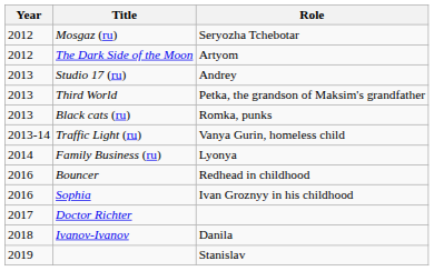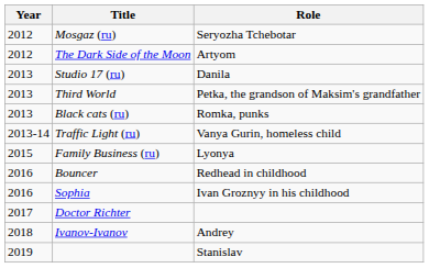 <table class="wikitable sortable">
 <tr>
 <th>Year</th>
 <th>Title</th>
 <th>Role</th>
 </tr>
 <tr>
 <td>2012</td>
 <td><em>Mosgaz</em> (<a href='#'>ru</a>)</td>
 <td>Seryozha Tchebotar</td>
 </tr>
 <tr>
 <td>2012</td>
 <td><em><a href='#'>The Dark Side of the Moon</a></em></td>
 <td>Artyom</td>
 </tr>
 <tr>
 <td>2013</td>
 <td><em>Studio 17</em> (<a href='#'>ru</a>)</td>
-<td>Andrey</td>
+<td>Danila</td>
 </tr>
 <tr>
 <td>2013</td>
 <td><em>Third World</em></td>
 <td>Petka, the grandson of Maksim's grandfather</td>
 </tr>
 <tr>
 <td>2013</td>
 <td><em>Black cats</em> (<a href='#'>ru</a>)</td>
 <td>Romka, punks</td>
 </tr>
 <tr>
 <td>2013-14</td>
 <td><em>Traffic Light</em> (<a href='#'>ru</a>)</td>
 <td>Vanya Gurin, homeless child</td>
 </tr>
 <tr>
-<td>2014</td>
+<td>2015</td>
 <td><em>Family Business</em> (<a href='#'>ru</a>)</td>
 <td>Lyonya</td>
 </tr>
 <tr>
 <td>2016</td>
 <td><em>Bouncer</em></td>
 <td>Redhead in childhood</td>
 </tr>
 <tr>
 <td>2016</td>
 <td><em><a href='#'>Sophia</a></em></td>
 <td>Ivan Groznyy in his childhood</td>
 </tr>
 <tr>
 <td>2017</td>
 <td><em><a href='#'>Doctor Richter</a></em></td>
 <td></td>
 </tr>
 <tr>
 <td>2018</td>
 <td><em><a href='#'>Ivanov-Ivanov</a></em></td>
-<td>Danila</td>
+<td>Andrey</td>
 </tr>
 <tr>
 <td>2019</td>
 <td></td>
 <td>Stanislav</td>
 </tr>
 </table>
